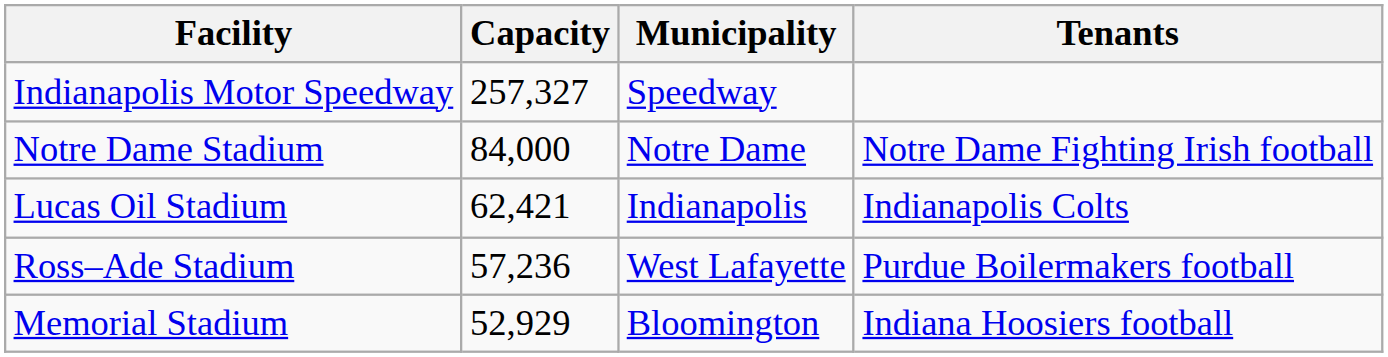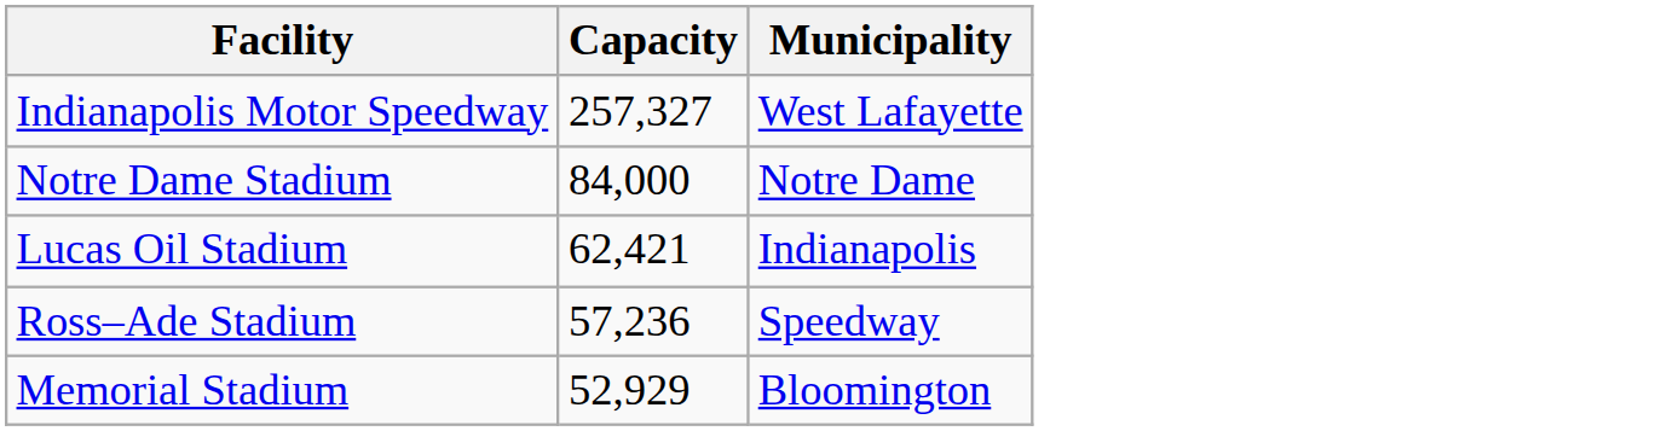 <table class="wikitable sortable">
 <tr>
 <th>Facility</th>
 <th>Capacity</th>
 <th>Municipality</th>
-<th>Tenants</th>
 </tr>
 <tr>
 <td><a href='#'>Indianapolis Motor Speedway</a></td>
 <td>257,327</td>
-<td><a href='#'>Speedway</a></td>
-<td></td>
+<td><a href='#'>West Lafayette</a></td>
 </tr>
 <tr>
 <td><a href='#'>Notre Dame Stadium</a></td>
 <td>84,000</td>
 <td><a href='#'>Notre Dame</a></td>
-<td><a href='#'>Notre Dame Fighting Irish football</a></td>
 </tr>
 <tr>
 <td><a href='#'>Lucas Oil Stadium</a></td>
 <td>62,421</td>
 <td><a href='#'>Indianapolis</a></td>
-<td><a href='#'>Indianapolis Colts</a></td>
 </tr>
 <tr>
 <td><a href='#'>Ross–Ade Stadium</a></td>
 <td>57,236</td>
-<td><a href='#'>West Lafayette</a></td>
-<td><a href='#'>Purdue Boilermakers football</a></td>
+<td><a href='#'>Speedway</a></td>
 </tr>
 <tr>
 <td><a href='#'>Memorial Stadium</a></td>
 <td>52,929</td>
 <td><a href='#'>Bloomington</a></td>
-<td><a href='#'>Indiana Hoosiers football</a></td>
 </tr>
 </table>
